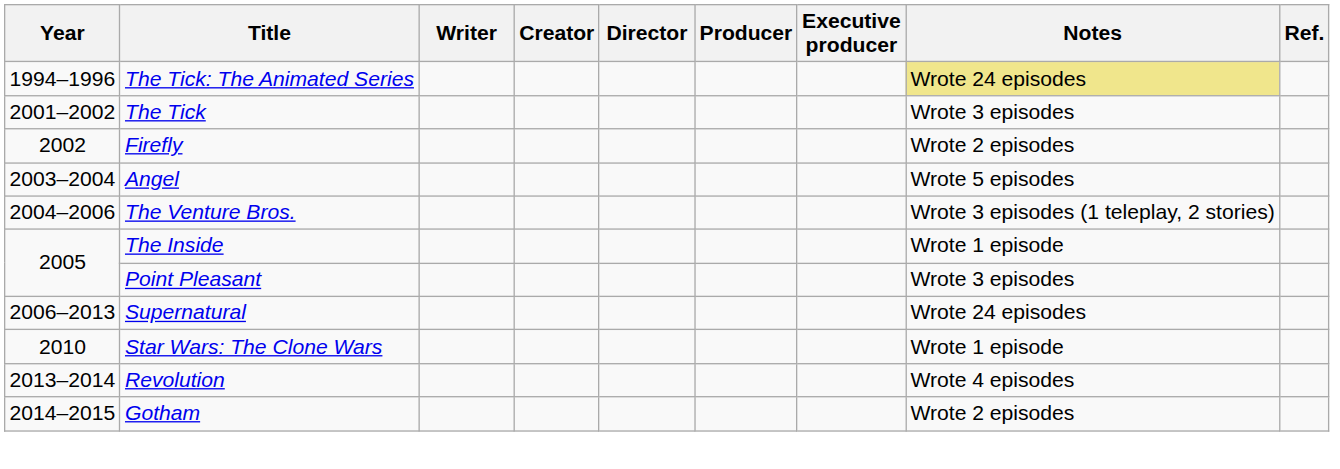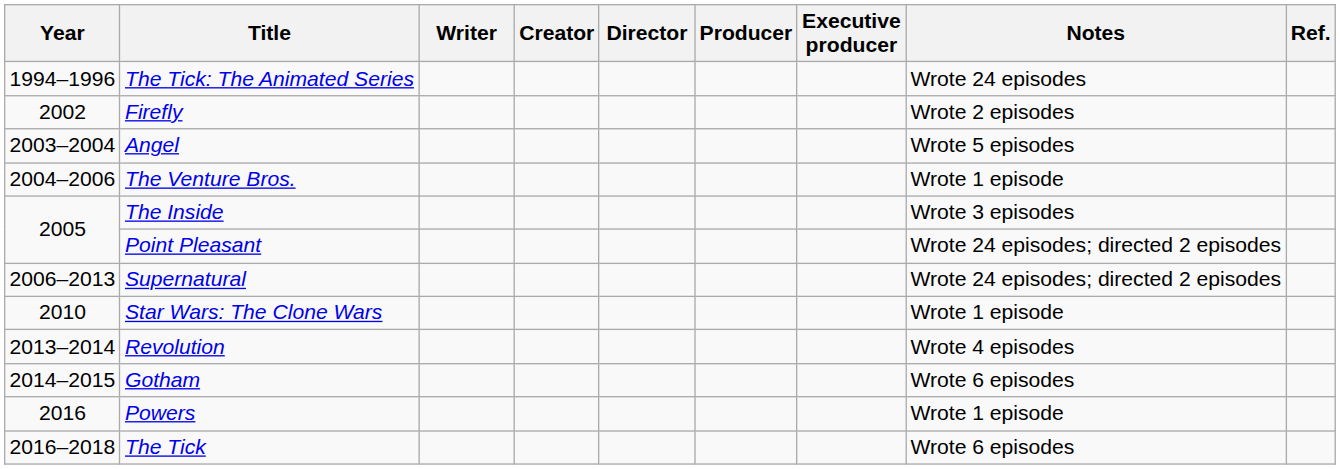 <table class="wikitable" style="text-align:center; margin-right:auto; margin-right:auto">
 <tr>
 <th>Year</th>
 <th>Title</th>
 <th width="65">Writer</th>
 <th>Creator</th>
 <th width="65">Director</th>
 <th width="65">Producer</th>
 <th width="65">Executive producer</th>
 <th>Notes</th>
 <th>Ref.</th>
 </tr>
 <tr>
 <td>1994–1996</td>
 <td align="left"><em><a href='#'>The Tick: The Animated Series</a></em></td>
 <td></td>
 <td></td>
 <td></td>
 <td></td>
 <td></td>
-<td align="left" style="background: khaki;">Wrote 24 episodes</td>
-<td></td>
-</tr>
-<tr>
-<td>2001–2002</td>
-<td align="left"><em><a href='#'>The Tick</a></em></td>
-<td></td>
-<td></td>
-<td></td>
-<td></td>
-<td></td>
-<td align="left">Wrote 3 episodes</td>
+<td align="left">Wrote 24 episodes</td>
 <td></td>
 </tr>
 <tr>
 <td>2002</td>
 <td align="left"><em><a href='#'>Firefly</a></em></td>
 <td></td>
 <td></td>
 <td></td>
 <td></td>
 <td></td>
 <td align="left">Wrote 2 episodes</td>
 <td></td>
 </tr>
 <tr>
 <td>2003–2004</td>
 <td align="left"><em><a href='#'>Angel</a></em></td>
 <td></td>
 <td></td>
 <td></td>
 <td></td>
 <td></td>
 <td align="left">Wrote 5 episodes</td>
 <td></td>
 </tr>
 <tr>
 <td>2004–2006</td>
 <td align="left"><em><a href='#'>The Venture Bros.</a></em></td>
 <td></td>
 <td></td>
 <td></td>
 <td></td>
 <td></td>
-<td align="left">Wrote 3 episodes (1 teleplay, 2 stories)</td>
+<td align="left">Wrote 1 episode</td>
 <td></td>
 </tr>
 <tr>
 <td rowspan="2">2005</td>
 <td align="left"><em><a href='#'>The Inside</a></em></td>
 <td></td>
 <td></td>
 <td></td>
 <td></td>
 <td></td>
-<td align="left">Wrote 1 episode</td>
+<td align="left">Wrote 3 episodes</td>
 <td></td>
 </tr>
 <tr>
 <td align="left"><em><a href='#'>Point Pleasant</a></em></td>
 <td></td>
 <td></td>
 <td></td>
 <td></td>
 <td></td>
-<td align="left">Wrote 3 episodes</td>
+<td align="left">Wrote 24 episodes; directed 2 episodes</td>
 <td></td>
 </tr>
 <tr>
 <td>2006–2013</td>
 <td align="left"><em><a href='#'>Supernatural</a></em></td>
 <td></td>
 <td></td>
 <td></td>
 <td></td>
 <td></td>
-<td align="left">Wrote 24 episodes</td>
+<td align="left">Wrote 24 episodes; directed 2 episodes</td>
 <td></td>
 </tr>
 <tr>
 <td>2010</td>
 <td align="left"><em><a href='#'>Star Wars: The Clone Wars</a></em></td>
 <td></td>
 <td></td>
 <td></td>
 <td></td>
 <td></td>
 <td align="left">Wrote 1 episode</td>
 <td></td>
 </tr>
 <tr>
 <td>2013–2014</td>
 <td align="left"><em><a href='#'>Revolution</a></em></td>
 <td></td>
 <td></td>
 <td></td>
 <td></td>
 <td></td>
 <td align="left">Wrote 4 episodes</td>
 <td></td>
 </tr>
 <tr>
 <td>2014–2015</td>
 <td align="left"><em><a href='#'>Gotham</a></em></td>
 <td></td>
 <td></td>
 <td></td>
 <td></td>
 <td></td>
-<td align="left">Wrote 2 episodes</td>
+<td align="left">Wrote 6 episodes</td>
+<td></td>
+</tr>
+<tr>
+<td>2016</td>
+<td align="left"><em><a href='#'>Powers</a></em></td>
+<td></td>
+<td></td>
+<td></td>
+<td></td>
+<td></td>
+<td align="left">Wrote 1 episode</td>
+<td></td>
+</tr>
+<tr>
+<td>2016–2018</td>
+<td align="left"><em><a href='#'>The Tick</a></em></td>
+<td></td>
+<td></td>
+<td></td>
+<td></td>
+<td></td>
+<td align="left">Wrote 6 episodes</td>
 <td></td>
 </tr>
 </table>
